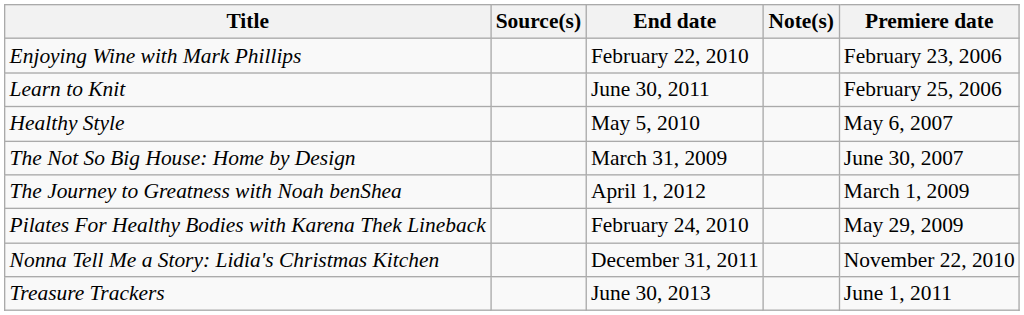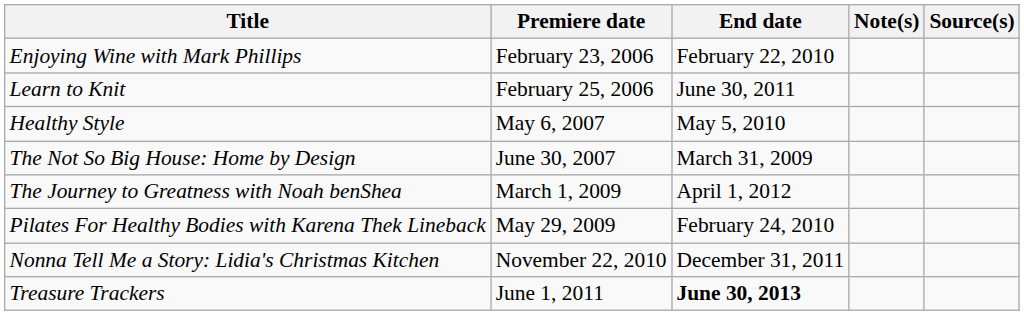 <table class="wikitable sortable">
 <tr>
 <th>Title</th>
-<th>Source(s)</th>
+<th>Premiere date</th>
 <th>End date</th>
 <th>Note(s)</th>
-<th>Premiere date</th>
+<th>Source(s)</th>
 </tr>
 <tr>
 <td><em>Enjoying Wine with Mark Phillips</em></td>
-<td></td>
+<td>February 23, 2006</td>
 <td>February 22, 2010</td>
 <td></td>
-<td>February 23, 2006</td>
+<td></td>
 </tr>
 <tr>
 <td><em>Learn to Knit</em></td>
-<td></td>
+<td>February 25, 2006</td>
 <td>June 30, 2011</td>
 <td></td>
-<td>February 25, 2006</td>
+<td></td>
 </tr>
 <tr>
 <td><em>Healthy Style</em></td>
-<td></td>
+<td>May 6, 2007</td>
 <td>May 5, 2010</td>
 <td></td>
-<td>May 6, 2007</td>
+<td></td>
 </tr>
 <tr>
 <td><em>The Not So Big House: Home by Design</em></td>
-<td></td>
+<td>June 30, 2007</td>
 <td>March 31, 2009</td>
 <td></td>
-<td>June 30, 2007</td>
+<td></td>
 </tr>
 <tr>
 <td><em>The Journey to Greatness with Noah benShea</em></td>
-<td></td>
+<td>March 1, 2009</td>
 <td>April 1, 2012</td>
 <td></td>
-<td>March 1, 2009</td>
+<td></td>
 </tr>
 <tr>
 <td><em>Pilates For Healthy Bodies with Karena Thek Lineback</em></td>
-<td></td>
+<td>May 29, 2009</td>
 <td>February 24, 2010</td>
 <td></td>
-<td>May 29, 2009</td>
+<td></td>
 </tr>
 <tr>
 <td><em>Nonna Tell Me a Story: Lidia's Christmas Kitchen</em></td>
-<td></td>
+<td>November 22, 2010</td>
 <td>December 31, 2011</td>
 <td></td>
-<td>November 22, 2010</td>
+<td></td>
 </tr>
 <tr>
 <td><em>Treasure Trackers</em></td>
+<td>June 1, 2011</td>
+<td><strong>June 30, 2013</strong></td>
 <td></td>
-<td>June 30, 2013</td>
 <td></td>
-<td>June 1, 2011</td>
 </tr>
 </table>
